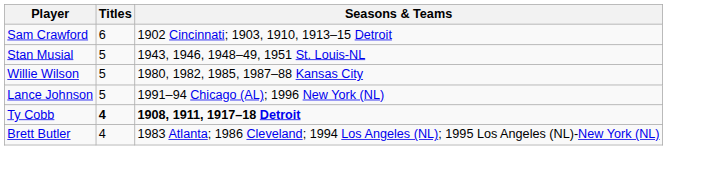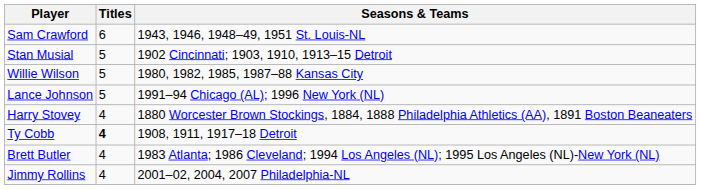 <table class="wikitable sortable">
 <tr>
 <th>Player</th>
 <th>Titles</th>
 <th>Seasons & Teams</th>
 </tr>
 <tr>
 <td><a href='#'>Sam Crawford</a></td>
 <td>6</td>
-<td>1902 <a href='#'>Cincinnati</a>; 1903, 1910, 1913–15 <a href='#'>Detroit</a></td>
+<td>1943, 1946, 1948–49, 1951 <a href='#'>St. Louis-NL</a></td>
 </tr>
 <tr>
 <td><a href='#'>Stan Musial</a></td>
 <td>5</td>
-<td>1943, 1946, 1948–49, 1951 <a href='#'>St. Louis-NL</a></td>
+<td>1902 <a href='#'>Cincinnati</a>; 1903, 1910, 1913–15 <a href='#'>Detroit</a></td>
 </tr>
 <tr>
 <td><a href='#'>Willie Wilson</a></td>
 <td>5</td>
 <td>1980, 1982, 1985, 1987–88 <a href='#'>Kansas City</a></td>
 </tr>
 <tr>
 <td><a href='#'>Lance Johnson</a></td>
 <td>5</td>
 <td>1991–94 <a href='#'>Chicago (AL)</a>; 1996 <a href='#'>New York (NL)</a></td>
 </tr>
 <tr>
+<td><a href='#'>Harry Stovey</a></td>
+<td>4</td>
+<td>1880 <a href='#'>Worcester Brown Stockings</a>, 1884, 1888 <a href='#'>Philadelphia Athletics (AA)</a>, 1891 <a href='#'>Boston Beaneaters</a></td>
+</tr>
+<tr>
 <td><a href='#'>Ty Cobb</a></td>
 <td><strong>4</strong></td>
-<td><strong>1908, 1911, 1917–18 <a href='#'>Detroit</a></strong></td>
+<td>1908, 1911, 1917–18 <a href='#'>Detroit</a></td>
 </tr>
 <tr>
 <td><a href='#'>Brett Butler</a></td>
 <td>4</td>
 <td>1983 <a href='#'>Atlanta</a>; 1986 <a href='#'>Cleveland</a>; 1994 <a href='#'>Los Angeles (NL)</a>; 1995 Los Angeles (NL)-<a href='#'>New York (NL)</a></td>
 </tr>
+<tr>
+<td><a href='#'>Jimmy Rollins</a></td>
+<td>4</td>
+<td>2001–02, 2004, 2007 <a href='#'>Philadelphia-NL</a></td>
+</tr>
 </table>
